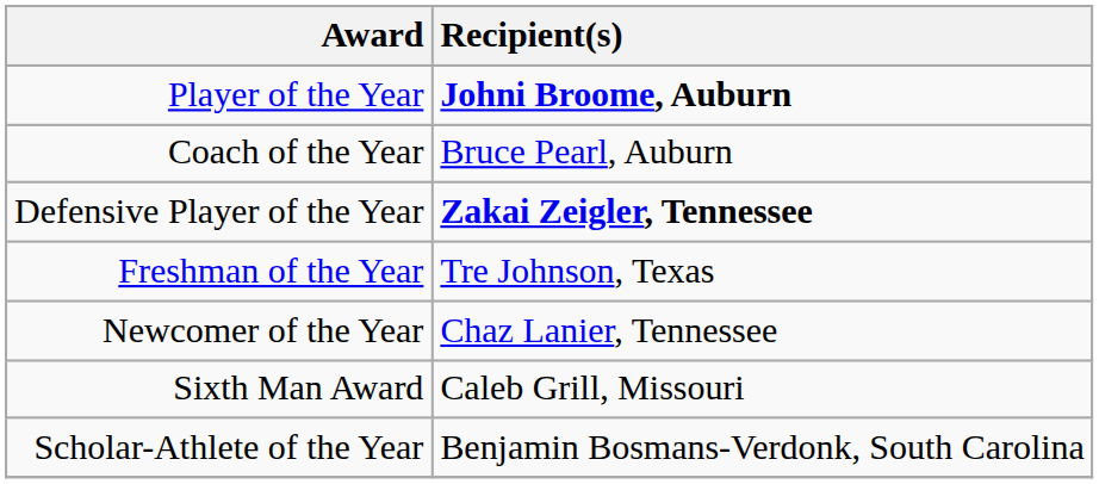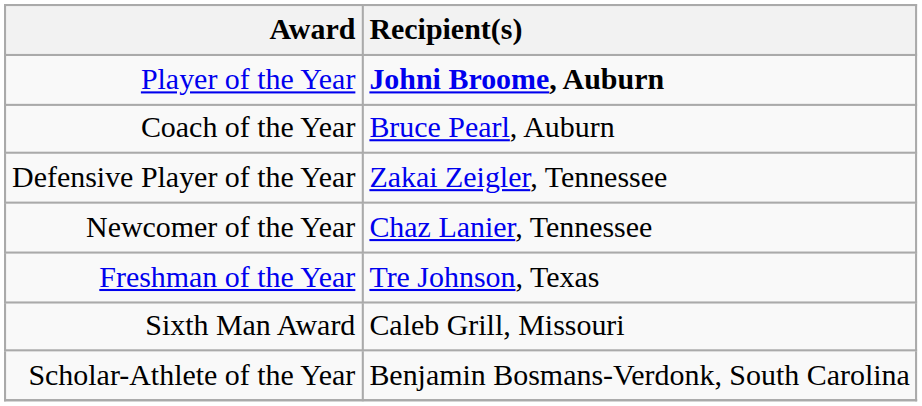 <table class="wikitable" style="white-space:nowrap; font-size:90%;">
 <tr>
 <th style="text-align:right;">Award</th>
 <th style="text-align:left;">Recipient(s)</th>
 </tr>
 <tr>
 <td style="text-align:right;"><a href='#'>Player of the Year</a></td>
 <td style="text-align:left;"><strong><a href='#'>Johni Broome</a>, Auburn</strong></td>
 </tr>
 <tr>
 <td style="text-align:right;">Coach of the Year</td>
 <td style="text-align:left;"><a href='#'>Bruce Pearl</a>, Auburn</td>
 </tr>
 <tr>
 <td style="text-align:right;">Defensive Player of the Year</td>
-<td style="text-align:left;"><strong><a href='#'>Zakai Zeigler</a>, Tennessee</strong></td>
+<td style="text-align:left;"><a href='#'>Zakai Zeigler</a>, Tennessee</td>
+</tr>
+<tr>
+<td style="text-align:right;">Newcomer of the Year</td>
+<td style="text-align:left;"><a href='#'>Chaz Lanier</a>, Tennessee</td>
 </tr>
 <tr>
 <td style="text-align:right;"><a href='#'>Freshman of the Year</a></td>
 <td style="text-align:left;"><a href='#'>Tre Johnson</a>, Texas</td>
-</tr>
-<tr>
-<td style="text-align:right;">Newcomer of the Year</td>
-<td style="text-align:left;"><a href='#'>Chaz Lanier</a>, Tennessee</td>
 </tr>
 <tr>
 <td style="text-align:right;">Sixth Man Award</td>
 <td style="text-align:left;">Caleb Grill, Missouri</td>
 </tr>
 <tr>
 <td style="text-align:right;">Scholar-Athlete of the Year</td>
 <td style="text-align:left;">Benjamin Bosmans-Verdonk, South Carolina</td>
 </tr>
 <tr>
 </tr>
 </table>
